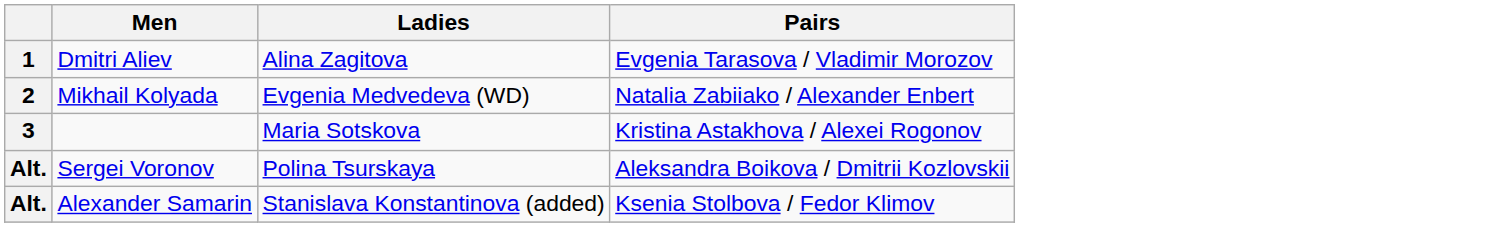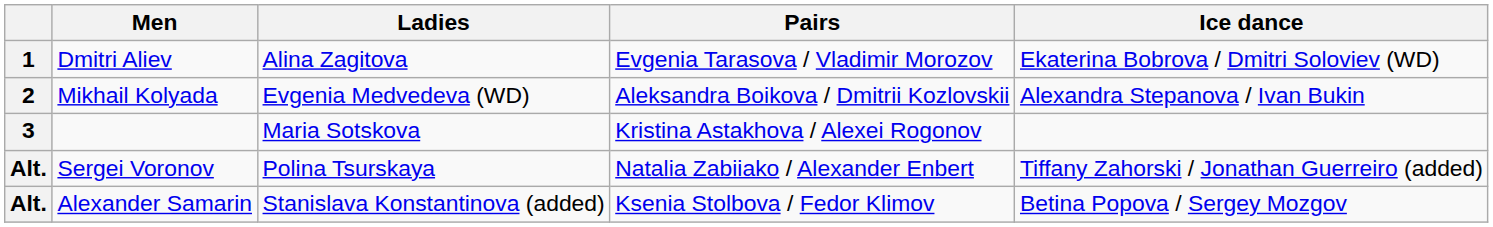 <table class="wikitable">
 <tr>
 <th></th>
 <th>Men</th>
 <th>Ladies</th>
 <th>Pairs</th>
+<th>Ice dance</th>
 </tr>
 <tr>
 <th>1</th>
 <td><a href='#'>Dmitri Aliev</a></td>
 <td><a href='#'>Alina Zagitova</a></td>
 <td><a href='#'>Evgenia Tarasova</a> / <a href='#'>Vladimir Morozov</a></td>
+<td><a href='#'>Ekaterina Bobrova</a> / <a href='#'>Dmitri Soloviev</a> (WD)</td>
 </tr>
 <tr>
 <th>2</th>
 <td><a href='#'>Mikhail Kolyada</a></td>
 <td><a href='#'>Evgenia Medvedeva</a> (WD)</td>
-<td><a href='#'>Natalia Zabiiako</a> / <a href='#'>Alexander Enbert</a></td>
+<td><a href='#'>Aleksandra Boikova</a> / <a href='#'>Dmitrii Kozlovskii</a></td>
+<td><a href='#'>Alexandra Stepanova</a> / <a href='#'>Ivan Bukin</a></td>
 </tr>
 <tr>
 <th>3</th>
 <td></td>
 <td><a href='#'>Maria Sotskova</a></td>
 <td><a href='#'>Kristina Astakhova</a> / <a href='#'>Alexei Rogonov</a></td>
+<td></td>
 </tr>
 <tr>
 <th>Alt.</th>
 <td><a href='#'>Sergei Voronov</a></td>
 <td><a href='#'>Polina Tsurskaya</a></td>
-<td><a href='#'>Aleksandra Boikova</a> / <a href='#'>Dmitrii Kozlovskii</a></td>
+<td><a href='#'>Natalia Zabiiako</a> / <a href='#'>Alexander Enbert</a></td>
+<td><a href='#'>Tiffany Zahorski</a> / <a href='#'>Jonathan Guerreiro</a> (added)</td>
 </tr>
 <tr>
 <th>Alt.</th>
 <td><a href='#'>Alexander Samarin</a></td>
 <td><a href='#'>Stanislava Konstantinova</a> (added)</td>
 <td><a href='#'>Ksenia Stolbova</a> / <a href='#'>Fedor Klimov</a></td>
+<td><a href='#'>Betina Popova</a> / <a href='#'>Sergey Mozgov</a></td>
 </tr>
 </table>
